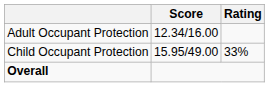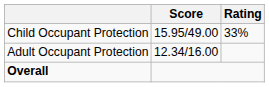 <table class="wikitable">
 <tr>
 <th></th>
 <th>Score</th>
 <th>Rating</th>
 </tr>
 <tr>
+<td>Child Occupant Protection</td>
+<td>15.95/49.00</td>
+<td>33%</td>
+</tr>
+<tr>
 <td>Adult Occupant Protection</td>
 <td style="text-align:center;">12.34/16.00</td>
 <td></td>
-</tr>
-<tr>
-<td>Child Occupant Protection</td>
-<td>15.95/49.00</td>
-<td>33%</td>
 </tr>
 <tr>
 <td><strong>Overall</strong></td>
 <td colspan="2" style="text-align:center;"></td>
 </tr>
 </table>
